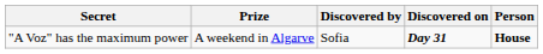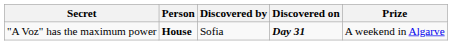 <table class="wikitable">
 <tr>
 <th>Secret</th>
-<th>Prize</th>
+<th>Person</th>
 <th>Discovered by</th>
 <th>Discovered on</th>
-<th>Person</th>
+<th>Prize</th>
 </tr>
 <tr>
 <td>"A Voz" has the maximum power</td>
-<td>A weekend in <a href='#'>Algarve</a></td>
+<td><strong>House</strong></td>
 <td>Sofia</td>
 <td><strong><em>Day 31</em></strong></td>
-<td><strong>House</strong></td>
+<td>A weekend in <a href='#'>Algarve</a></td>
 </tr>
 </table>
